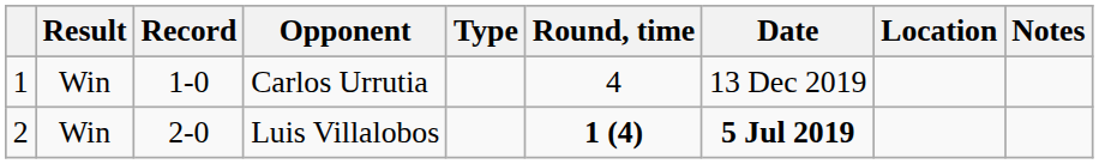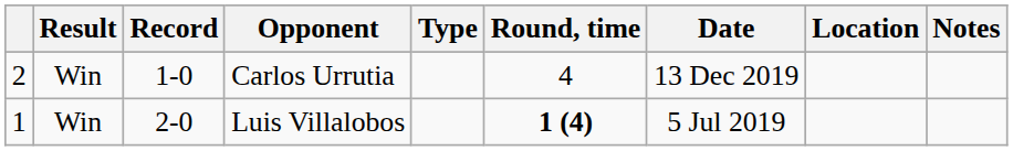 <table class="wikitable" style="text-align:center; font-size:95%">
 <tr>
 <th></th>
 <th>Result</th>
 <th>Record</th>
 <th>Opponent</th>
 <th>Type</th>
 <th>Round, time</th>
 <th>Date</th>
 <th>Location</th>
 <th>Notes</th>
 </tr>
 <tr>
-<td>1</td>
+<td>2</td>
 <td>Win</td>
 <td>1-0</td>
 <td style="text-align:left;"> Carlos Urrutia</td>
 <td></td>
 <td>4</td>
 <td>13 Dec 2019</td>
 <td style="text-align:left;"> </td>
 <td></td>
 </tr>
 <tr>
-<td>2</td>
+<td>1</td>
 <td>Win</td>
 <td>2-0</td>
 <td style="text-align:left;"> Luis Villalobos</td>
 <td></td>
 <td><strong>1 (4)</strong></td>
-<td><strong>5 Jul 2019</strong></td>
+<td>5 Jul 2019</td>
 <td style="text-align:left;"> </td>
 <td></td>
 </tr>
 </table>
